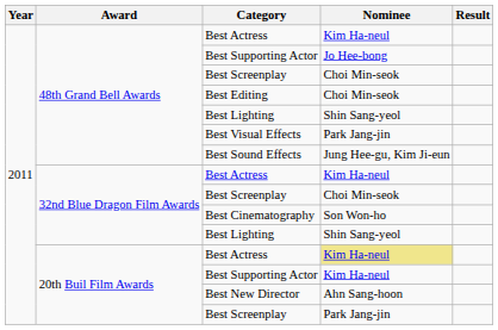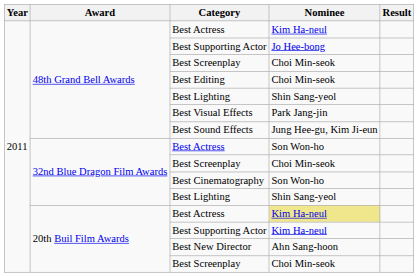 <table class="wikitable">
 <tr>
 <th>Year</th>
 <th>Award</th>
 <th>Category</th>
 <th>Nominee</th>
 <th>Result</th>
 </tr>
 <tr>
 <td rowspan="15">2011</td>
 <td rowspan="7"><a href='#'>48th Grand Bell Awards</a></td>
 <td>Best Actress</td>
 <td><a href='#'>Kim Ha-neul</a></td>
 <td></td>
 </tr>
 <tr>
 <td>Best Supporting Actor</td>
 <td><a href='#'>Jo Hee-bong</a></td>
 <td></td>
 </tr>
 <tr>
 <td>Best Screenplay</td>
 <td>Choi Min-seok</td>
 <td></td>
 </tr>
 <tr>
 <td>Best Editing</td>
 <td>Choi Min-seok</td>
 <td></td>
 </tr>
 <tr>
 <td>Best Lighting</td>
 <td>Shin Sang-yeol</td>
 <td></td>
 </tr>
 <tr>
 <td>Best Visual Effects</td>
 <td>Park Jang-jin</td>
 <td></td>
 </tr>
 <tr>
 <td>Best Sound Effects</td>
 <td>Jung Hee-gu, Kim Ji-eun</td>
 <td></td>
 </tr>
 <tr>
 <td rowspan="4"><a href='#'>32nd Blue Dragon Film Awards</a></td>
 <td><a href='#'>Best Actress</a></td>
-<td><a href='#'>Kim Ha-neul</a></td>
+<td>Son Won-ho</td>
 <td></td>
 </tr>
 <tr>
 <td>Best Screenplay</td>
 <td>Choi Min-seok</td>
 <td></td>
 </tr>
 <tr>
 <td>Best Cinematography</td>
 <td>Son Won-ho</td>
 <td></td>
 </tr>
 <tr>
 <td>Best Lighting</td>
 <td>Shin Sang-yeol</td>
 <td></td>
 </tr>
 <tr>
 <td rowspan="4">20th <a href='#'>Buil Film Awards</a></td>
 <td>Best Actress</td>
 <td style="background: khaki;"><a href='#'>Kim Ha-neul</a></td>
 <td></td>
 </tr>
 <tr>
 <td>Best Supporting Actor</td>
 <td><a href='#'>Kim Ha-neul</a></td>
 <td></td>
 </tr>
 <tr>
 <td>Best New Director</td>
 <td>Ahn Sang-hoon</td>
 <td></td>
 </tr>
 <tr>
 <td>Best Screenplay</td>
-<td>Park Jang-jin</td>
+<td>Choi Min-seok</td>
 <td></td>
 </tr>
 </table>
